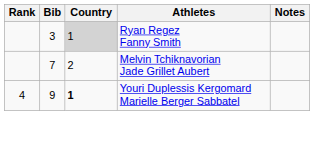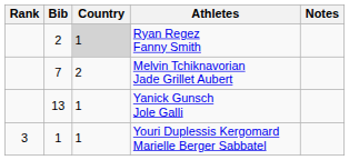 <table class="wikitable" style="text-align:center; width:450px">
 <tr>
 <th>Rank</th>
 <th>Bib</th>
 <th>Country</th>
 <th>Athletes</th>
 <th>Notes</th>
 </tr>
 <tr>
 <td></td>
-<td>3</td>
+<td>2</td>
 <td align=left style="background: lightgrey;"> 1</td>
 <td align=left><a href='#'>Ryan Regez</a><br><a href='#'>Fanny Smith</a></td>
 <td></td>
 </tr>
 <tr>
 <td></td>
 <td>7</td>
 <td align=left> 2</td>
 <td align=left><a href='#'>Melvin Tchiknavorian</a><br><a href='#'>Jade Grillet Aubert</a></td>
 <td></td>
 </tr>
 <tr>
-<td>4</td>
-<td>9</td>
-<td align=left><strong> 1</strong></td>
+<td></td>
+<td>13</td>
+<td align=left> 1</td>
+<td align=left><a href='#'>Yanick Gunsch</a><br><a href='#'>Jole Galli</a></td>
+<td></td>
+</tr>
+<tr>
+<td>3</td>
+<td>1</td>
+<td align=left> 1</td>
 <td align=left><a href='#'>Youri Duplessis Kergomard</a><br><a href='#'>Marielle Berger Sabbatel</a></td>
 <td></td>
 </tr>
 </table>
